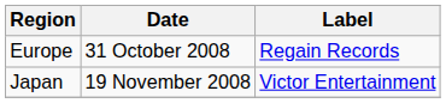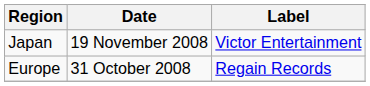 <table class="wikitable plainrowheaders">
 <tr>
 <th scope="col">Region</th>
 <th scope="col">Date</th>
 <th scope="col">Label</th>
 </tr>
 <tr>
+<td>Japan</td>
+<td>19 November 2008</td>
+<td><a href='#'>Victor Entertainment</a></td>
+</tr>
+<tr>
 <td>Europe</td>
 <td>31 October 2008</td>
 <td><a href='#'>Regain Records</a></td>
 </tr>
 <tr>
-<td>Japan</td>
-<td>19 November 2008</td>
-<td><a href='#'>Victor Entertainment</a></td>
-</tr>
-<tr>
 </tr>
 </table>
